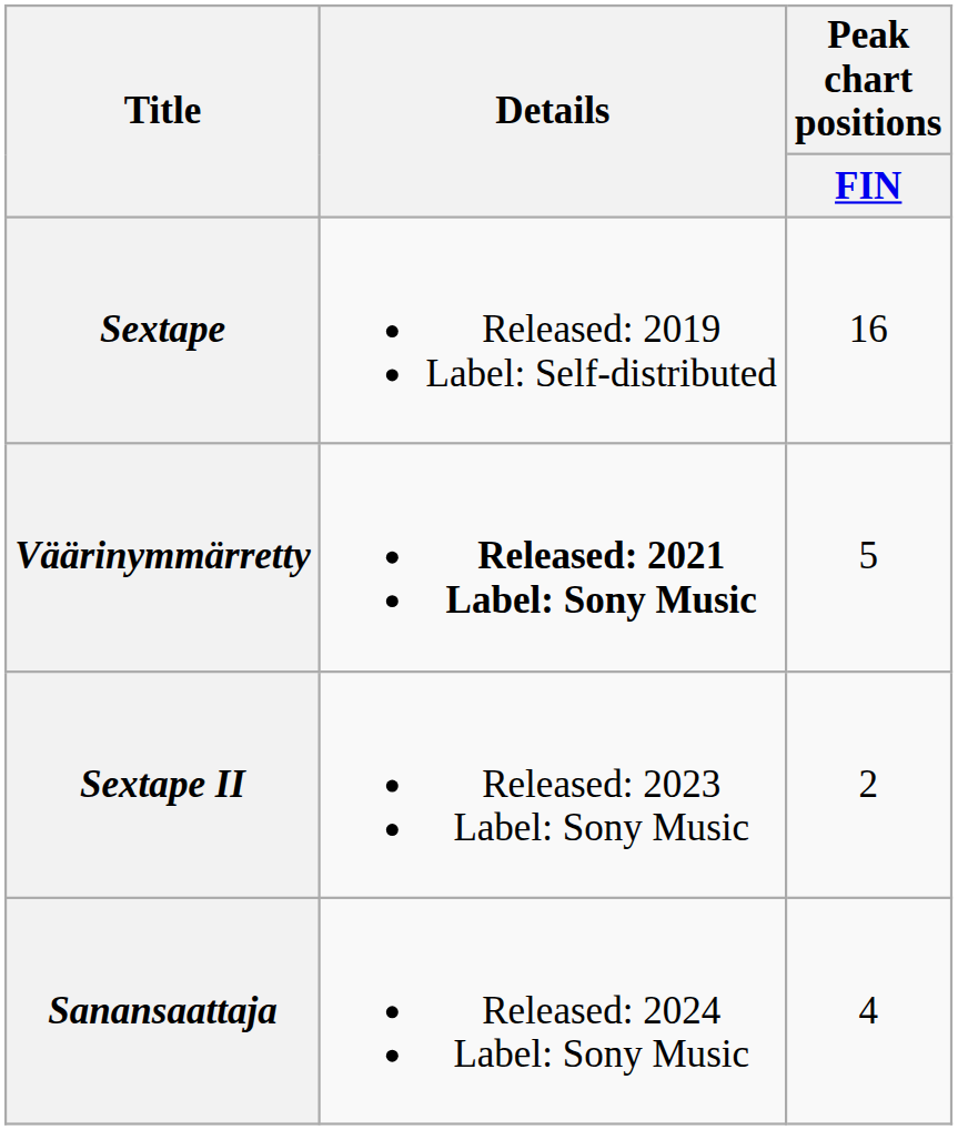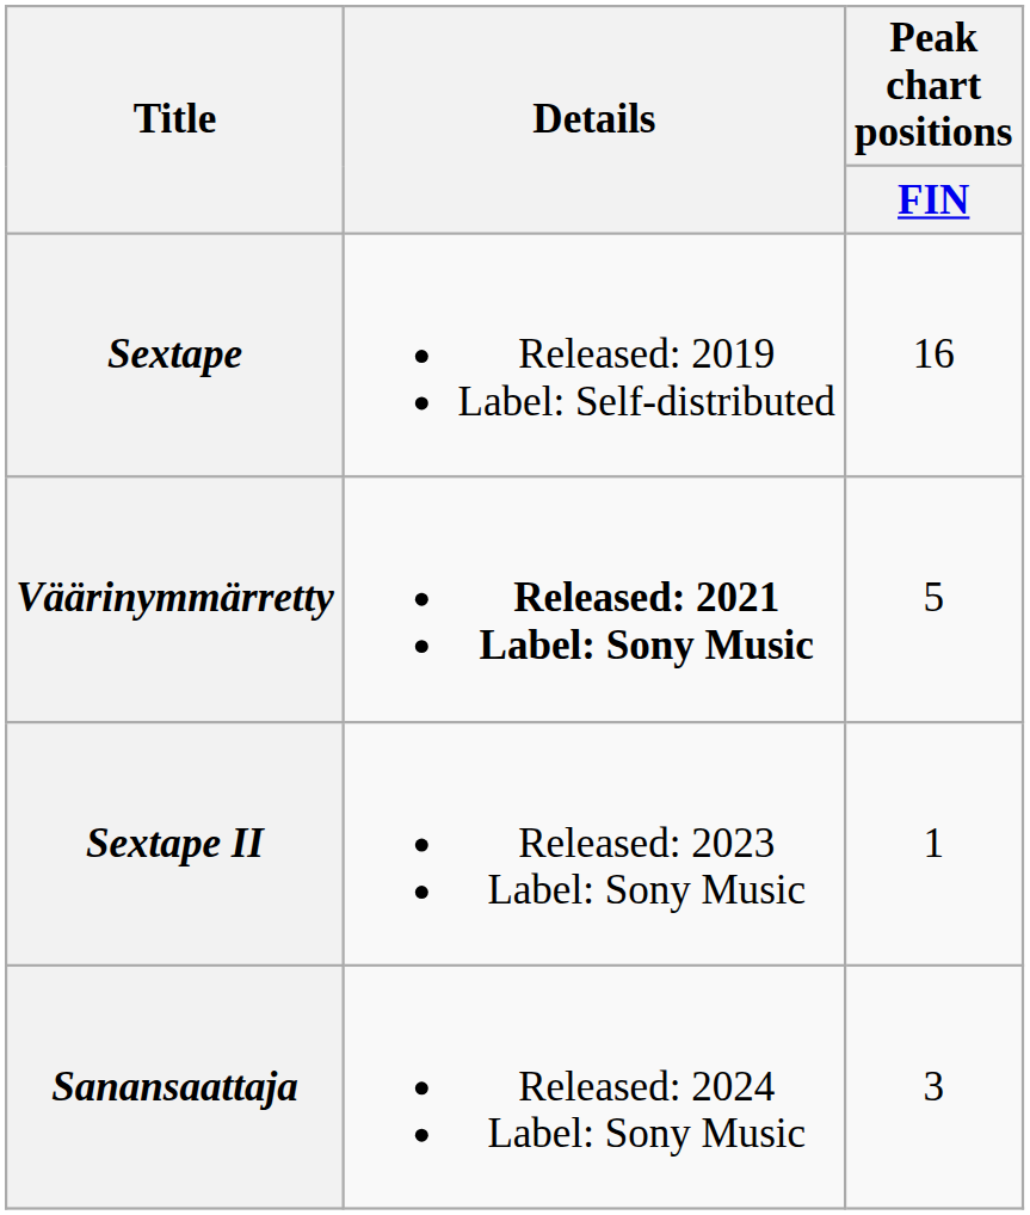 <table class="wikitable plainrowheaders" style="text-align:center">
 <tr>
 <th scope="col" rowspan="2">Title</th>
 <th scope="col" rowspan="2">Details</th>
 <th scope="col" colspan="1">Peak chart positions</th>
 </tr>
 <tr>
 <th width="35"><a href='#'>FIN</a><br></th>
 </tr>
 <tr>
 <th scope="row"><em>Sextape</em></th>
 <td><br><ul><li>Released: 2019</li><li>Label: Self-distributed</li></ul></td>
 <td>16</td>
 </tr>
 <tr>
 <th scope="row"><em>Väärinymmärretty</em></th>
 <td><strong><br><ul><li>Released: 2021</li><li>Label: Sony Music</li></ul></strong></td>
 <td>5</td>
 </tr>
 <tr>
 <th scope="row"><em>Sextape II</em></th>
 <td><br><ul><li>Released: 2023</li><li>Label: Sony Music</li></ul></td>
-<td>2</td>
+<td>1</td>
 </tr>
 <tr>
 <th scope="row"><em>Sanansaattaja</em></th>
 <td><br><ul><li>Released: 2024</li><li>Label: Sony Music</li></ul></td>
-<td>4</td>
+<td>3</td>
 </tr>
 </table>
